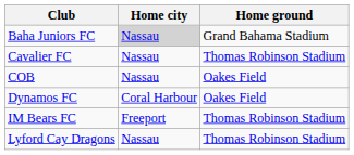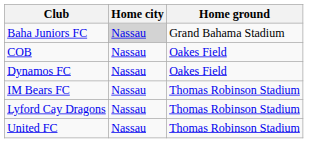 <table class="wikitable sortable">
 <tr>
 <th>Club</th>
 <th>Home city</th>
 <th>Home ground</th>
 </tr>
 <tr>
 <td><a href='#'>Baha Juniors FC</a></td>
 <td style="background: lightgrey;"><a href='#'>Nassau</a></td>
 <td>Grand Bahama Stadium</td>
 </tr>
 <tr>
-<td><a href='#'>Cavalier FC</a></td>
-<td><a href='#'>Nassau</a></td>
-<td><a href='#'>Thomas Robinson Stadium</a></td>
-</tr>
-<tr>
 <td><a href='#'>COB</a></td>
 <td><a href='#'>Nassau</a></td>
 <td><a href='#'>Oakes Field</a></td>
 </tr>
 <tr>
 <td><a href='#'>Dynamos FC</a></td>
-<td><a href='#'>Coral Harbour</a></td>
+<td><a href='#'>Nassau</a></td>
 <td><a href='#'>Oakes Field</a></td>
 </tr>
 <tr>
 <td><a href='#'>IM Bears FC</a></td>
-<td><a href='#'>Freeport</a></td>
+<td><a href='#'>Nassau</a></td>
 <td><a href='#'>Thomas Robinson Stadium</a></td>
 </tr>
 <tr>
 <td><a href='#'>Lyford Cay Dragons</a></td>
 <td><a href='#'>Nassau</a></td>
 <td><a href='#'>Thomas Robinson Stadium</a></td>
 </tr>
+<tr>
+<td><a href='#'>United FC</a></td>
+<td><a href='#'>Nassau</a></td>
+<td><a href='#'>Thomas Robinson Stadium</a></td>
+</tr>
 </table>
